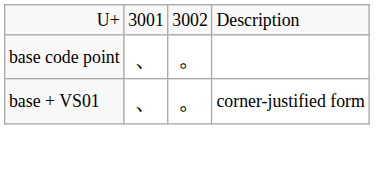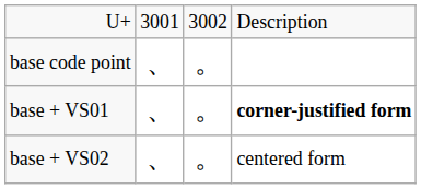 <table class="wikitable nounderlines" style="border-collapse:collapse;background:#FFFFFF;font-size:large;text-align:center">
 <tr style="background:#F8F8F8;font-size:small">
 <td style="text-align:right">U+</td>
 <td>3001</td>
 <td>3002</td>
 <td style="background:#F8F8F8;font-size:small;text-align:left">Description</td>
 </tr>
 <tr>
 <td style="background:#F8F8F8;font-size:small;text-align:left">base code point</td>
 <td>、</td>
 <td>。</td>
 <td style="font-size:small;text-align:left"></td>
 </tr>
 <tr>
 <td style="background:#F8F8F8;font-size:small;text-align:left">base + VS01</td>
 <td>、︀</td>
 <td>。︀</td>
-<td style="font-size:small;text-align:left">corner-justified form</td>
+<td style="font-size:small;text-align:left"><strong>corner-justified form</strong></td>
+</tr>
+<tr>
+<td style="background:#F8F8F8;font-size:small;text-align:left">base + VS02</td>
+<td>、︁</td>
+<td>。︁</td>
+<td style="font-size:small;text-align:left">centered form</td>
 </tr>
 </table>
